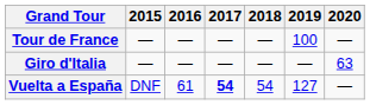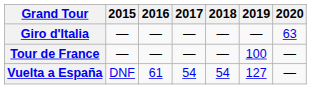 <table class="wikitable plainrowheaders">
 <tr>
 <th scope="col"><a href='#'>Grand Tour</a></th>
 <th scope="col">2015</th>
 <th scope="col">2016</th>
 <th scope="col">2017</th>
 <th scope="col">2018</th>
 <th scope="col">2019</th>
 <th scope="col">2020</th>
 </tr>
 <tr style="text-align:center;">
+<th scope="row"> <a href='#'>Giro d'Italia</a></th>
+<td>—</td>
+<td>—</td>
+<td>—</td>
+<td>—</td>
+<td>—</td>
+<td><a href='#'>63</a></td>
+</tr>
+<tr style="text-align:center;">
 <th scope="row"> <a href='#'>Tour de France</a></th>
 <td>—</td>
 <td>—</td>
 <td>—</td>
 <td>—</td>
 <td><a href='#'>100</a></td>
 <td>—</td>
 </tr>
 <tr style="text-align:center;">
-<th scope="row"> <a href='#'>Giro d'Italia</a></th>
-<td>—</td>
-<td>—</td>
-<td>—</td>
-<td>—</td>
-<td>—</td>
-<td><a href='#'>63</a></td>
-</tr>
-<tr style="text-align:center;">
 <th scope="row"> <a href='#'>Vuelta a España</a></th>
 <td><a href='#'>DNF</a></td>
 <td><a href='#'>61</a></td>
-<td><strong><a href='#'>54</a></strong></td>
+<td><a href='#'>54</a></td>
 <td><a href='#'>54</a></td>
 <td><a href='#'>127</a></td>
 <td>—</td>
 </tr>
 </table>
